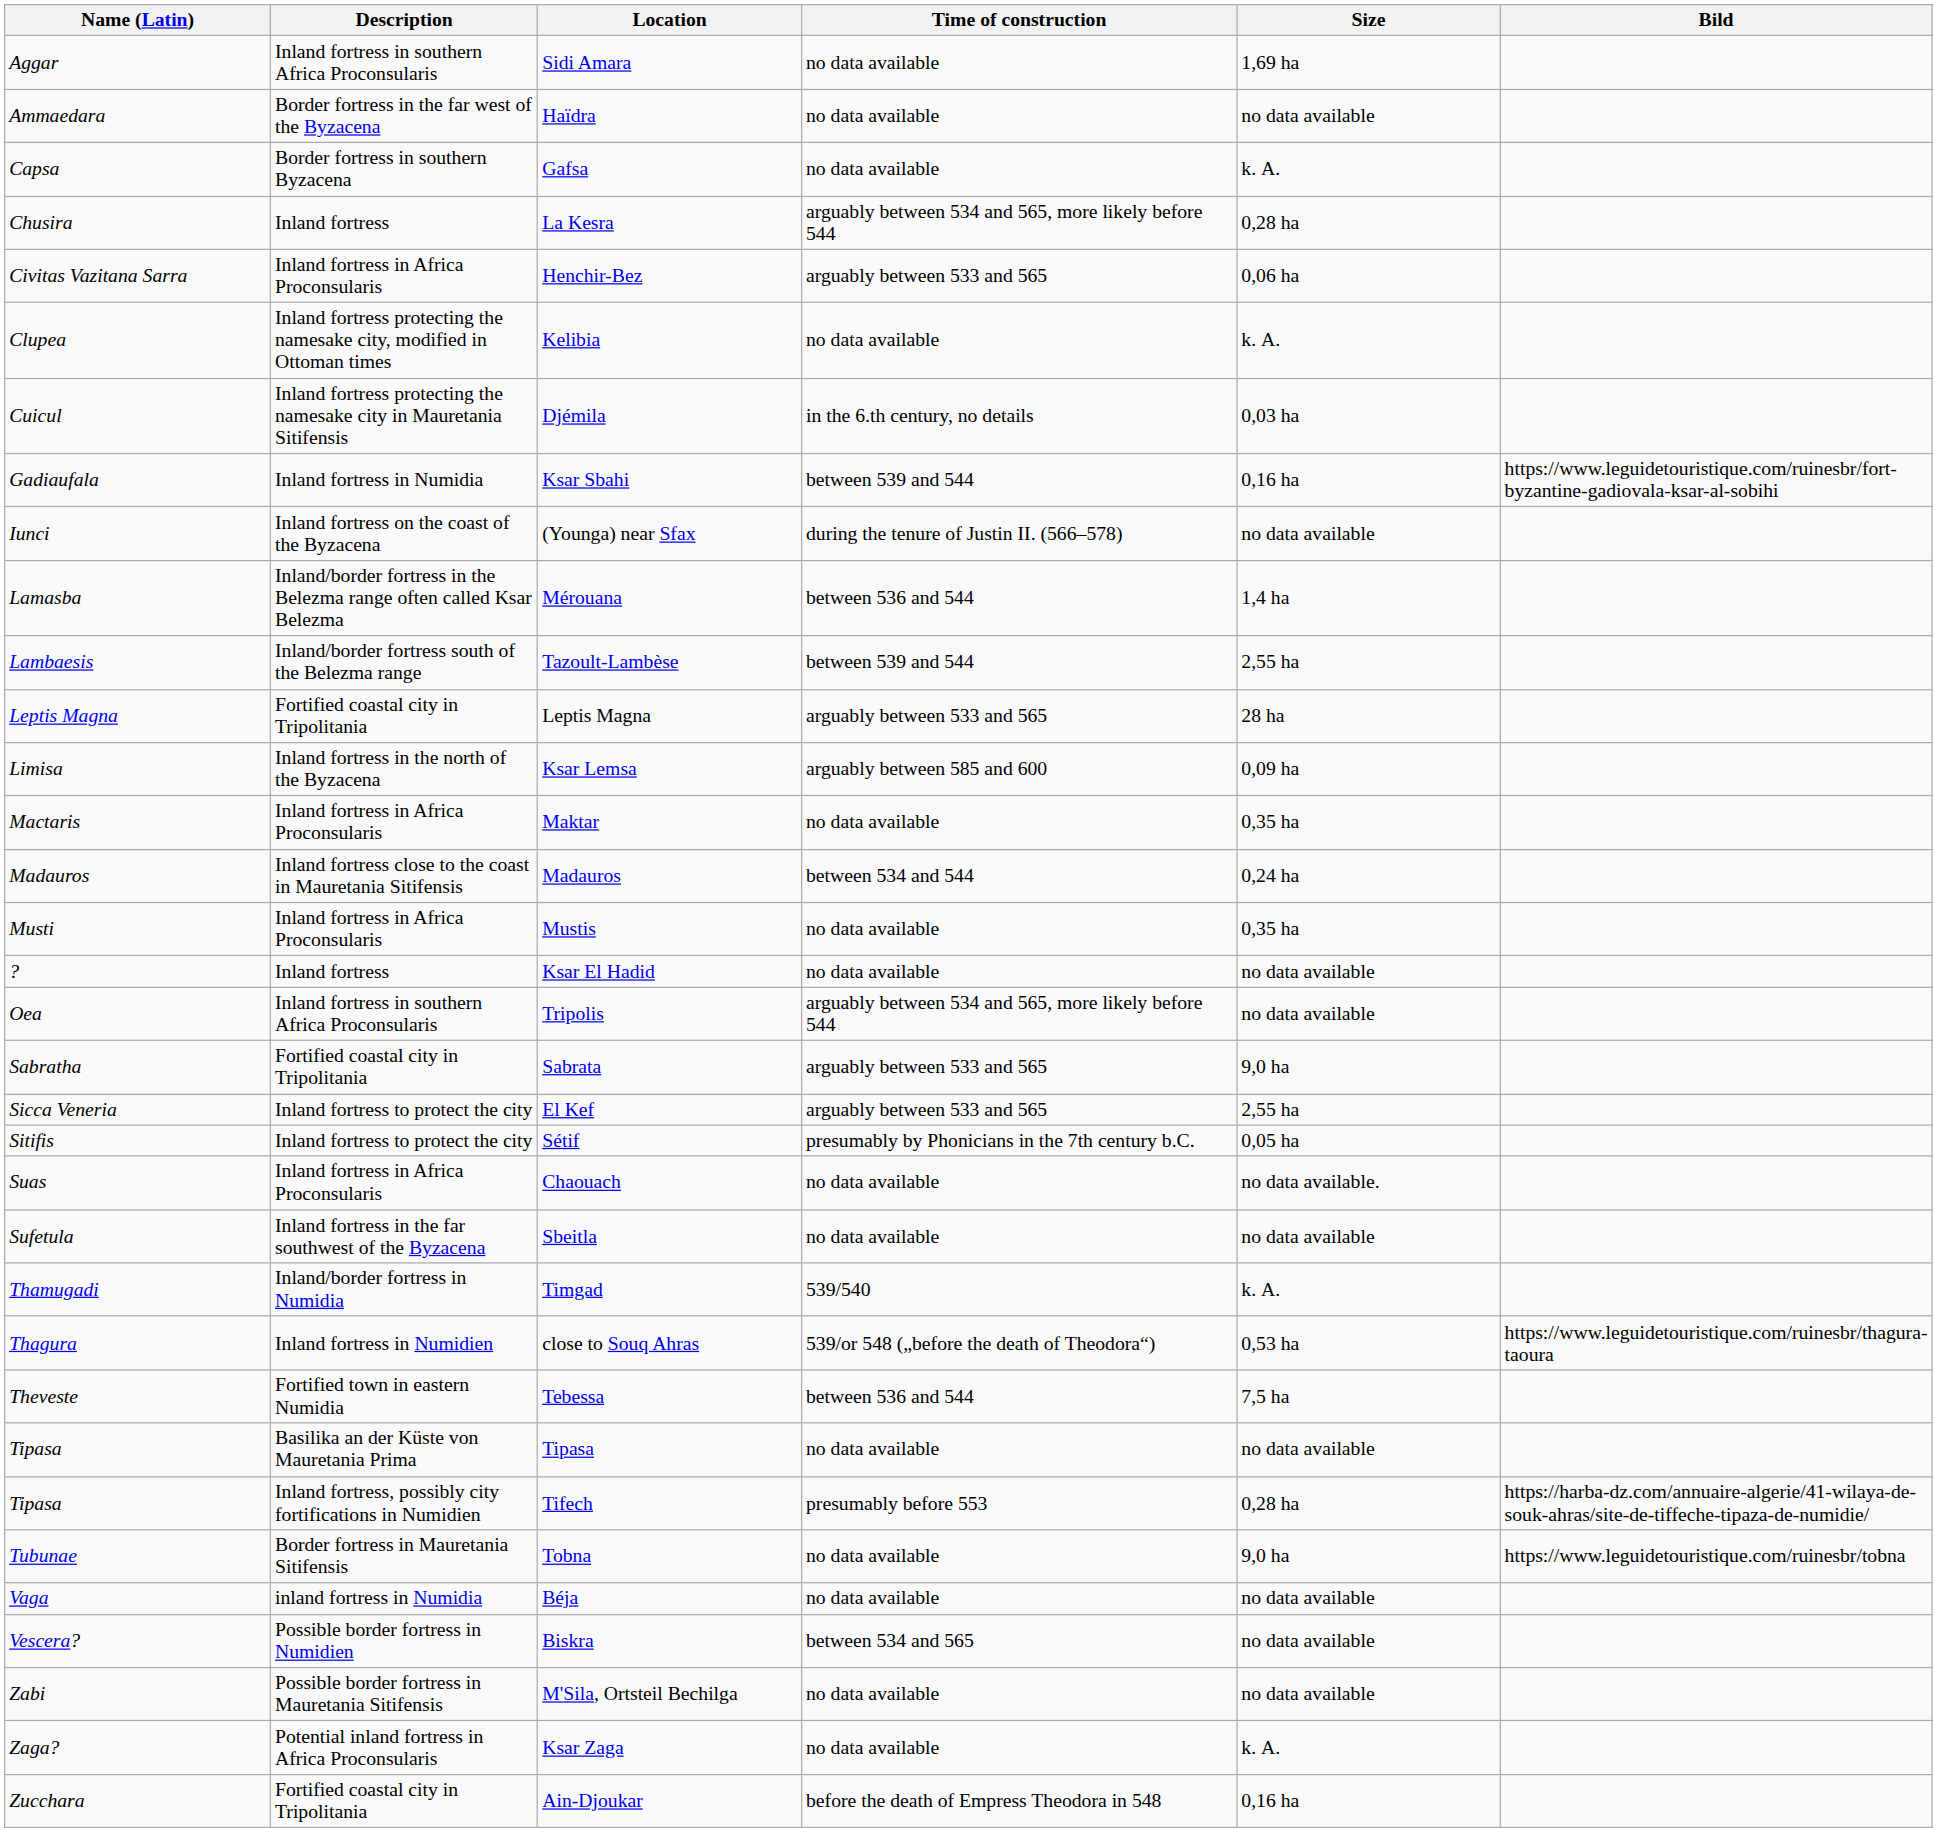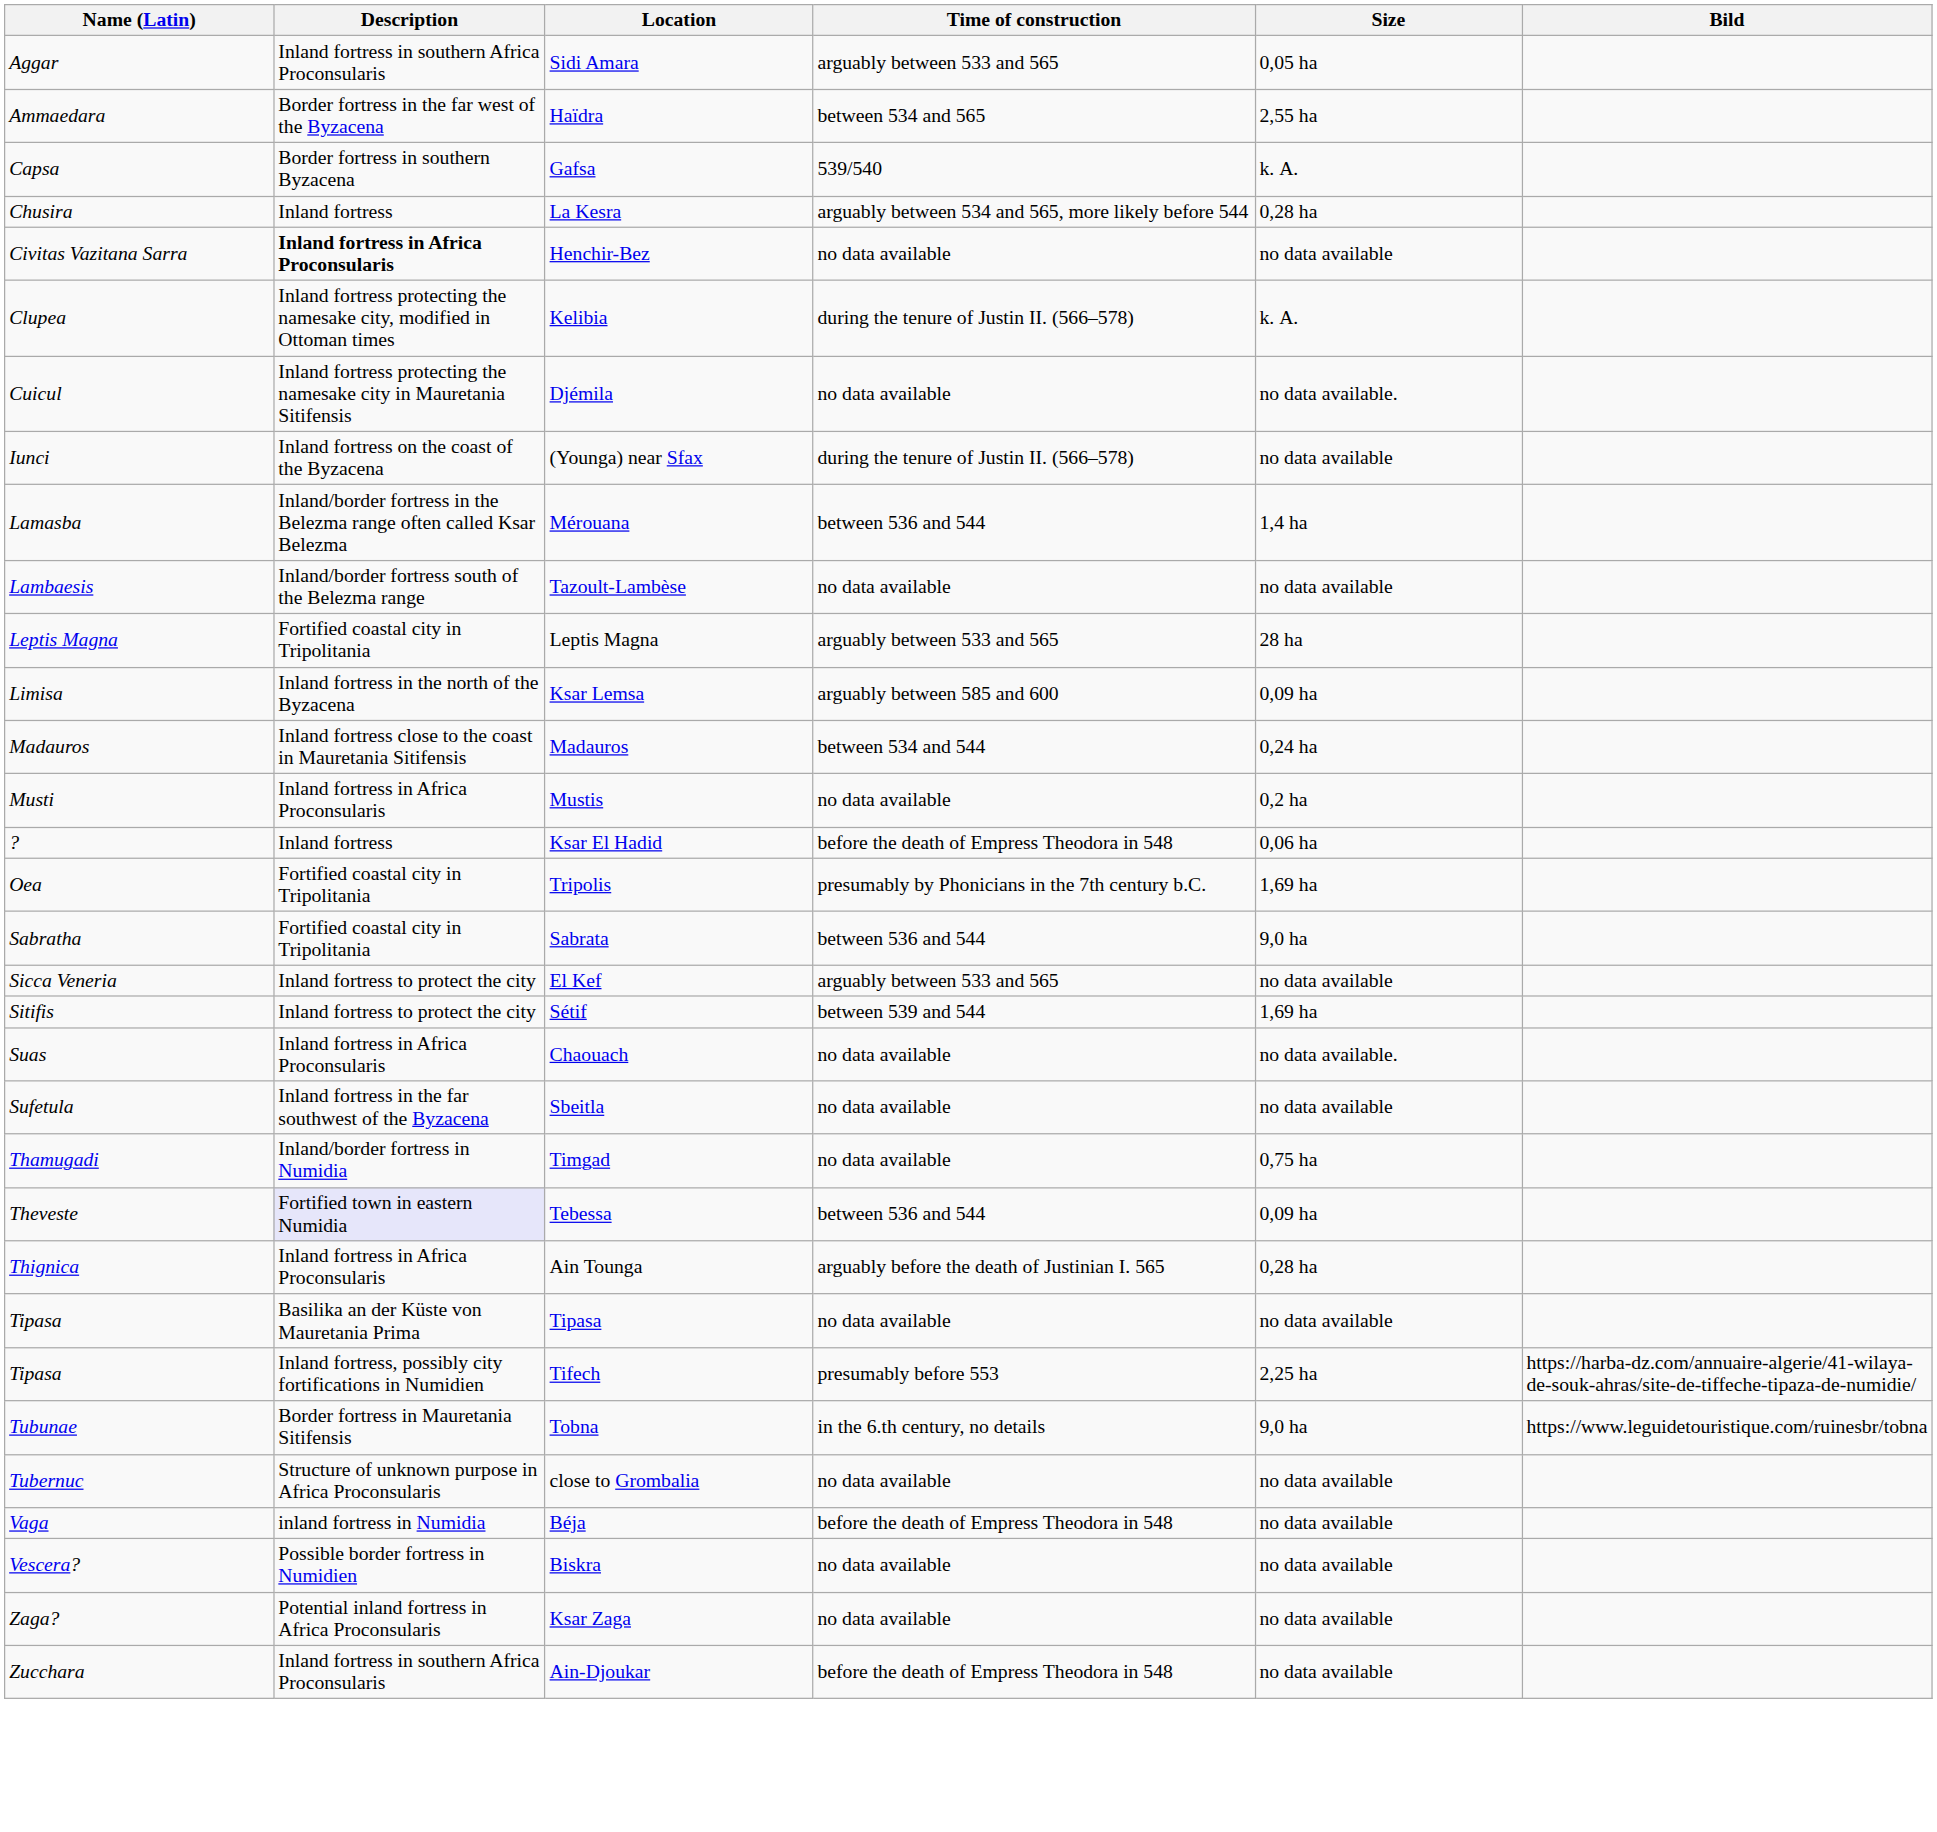 <table class="wikitable sortable">
 <tr>
 <th style="width:15%;">Name (<a href='#'>Latin</a>)</th>
 <th style="width:15%;">Description</th>
 <th style="width:15%;">Location</th>
 <th style="width:25%;">Time of construction</th>
 <th style="width:15%;">Size</th>
 <th class="unsortable" style="width:15%;">Bild</th>
 </tr>
 <tr>
 <td><em>Aggar</em></td>
 <td>Inland fortress in southern Africa Proconsularis</td>
 <td><a href='#'>Sidi Amara</a></td>
-<td>no data available</td>
-<td>1,69 ha</td>
+<td>arguably between 533 and 565</td>
+<td>0,05 ha</td>
 <td></td>
 </tr>
 <tr>
 <td><em>Ammaedara</em></td>
 <td>Border fortress in the far west of the <a href='#'>Byzacena</a></td>
 <td><a href='#'>Haïdra</a></td>
-<td>no data available</td>
-<td>no data available</td>
+<td>between 534 and 565</td>
+<td>2,55 ha</td>
 <td></td>
 </tr>
 <tr>
 <td><em>Capsa</em></td>
 <td>Border fortress in southern Byzacena</td>
 <td><a href='#'>Gafsa</a></td>
-<td>no data available</td>
+<td>539/540</td>
 <td>k. A.</td>
 <td></td>
 </tr>
 <tr>
 <td><em>Chusira</em></td>
 <td>Inland fortress</td>
 <td><a href='#'>La Kesra</a></td>
 <td>arguably between 534 and 565, more likely before 544</td>
 <td>0,28 ha</td>
 <td></td>
 </tr>
 <tr>
 <td><em>Civitas Vazitana Sarra</em></td>
-<td>Inland fortress in Africa Proconsularis</td>
+<td><strong>Inland fortress in Africa Proconsularis</strong></td>
 <td><a href='#'>Henchir-Bez</a></td>
-<td>arguably between 533 and 565</td>
-<td>0,06 ha</td>
+<td>no data available</td>
+<td>no data available</td>
 <td></td>
 </tr>
 <tr>
 <td><em>Clupea</em></td>
 <td>Inland fortress protecting the namesake city,  modified in Ottoman times</td>
 <td><a href='#'>Kelibia</a></td>
-<td>no data available</td>
+<td>during the tenure of Justin II. (566–578)</td>
 <td>k. A.</td>
 <td></td>
 </tr>
 <tr>
 <td><em>Cuicul</em></td>
 <td>Inland fortress protecting the namesake city in Mauretania Sitifensis</td>
 <td><a href='#'>Djémila</a></td>
-<td>in the  6.th century, no details</td>
-<td>0,03 ha</td>
+<td>no data available</td>
+<td>no data available.</td>
 <td></td>
-</tr>
-<tr>
-<td><em>Gadiaufala</em></td>
-<td>Inland fortress in Numidia</td>
-<td><a href='#'>Ksar Sbahi</a></td>
-<td>between 539 and 544</td>
-<td>0,16 ha</td>
-<td>https://www.leguidetouristique.com/ruinesbr/fort-byzantine-gadiovala-ksar-al-sobihi</td>
 </tr>
 <tr>
 <td><em>Iunci</em></td>
 <td>Inland fortress on the coast of the Byzacena</td>
 <td>(Younga) near <a href='#'>Sfax</a></td>
 <td>during the tenure of Justin II. (566–578)</td>
 <td>no data available</td>
 <td></td>
 </tr>
 <tr>
 <td><em>Lamasba</em></td>
 <td>Inland/border  fortress in the Belezma range often called Ksar Belezma</td>
 <td><a href='#'>Mérouana</a></td>
 <td>between 536 and 544</td>
 <td>1,4 ha</td>
 <td></td>
 </tr>
 <tr>
 <td><em><a href='#'>Lambaesis</a></em></td>
 <td>Inland/border  fortress south of the Belezma range</td>
 <td><a href='#'>Tazoult-Lambèse</a></td>
-<td>between 539 and 544</td>
-<td>2,55 ha</td>
+<td>no data available</td>
+<td>no data available</td>
 <td></td>
 </tr>
 <tr>
 <td><em><a href='#'>Leptis Magna</a></em></td>
 <td>Fortified coastal city in Tripolitania</td>
 <td>Leptis Magna</td>
 <td>arguably between 533 and 565</td>
 <td>28 ha</td>
 <td></td>
 </tr>
 <tr>
 <td><em>Limisa</em></td>
 <td>Inland fortress in the north of the  Byzacena</td>
 <td><a href='#'>Ksar Lemsa</a></td>
 <td>arguably between 585 and 600</td>
 <td>0,09 ha</td>
 <td></td>
 </tr>
 <tr>
-<td><em>Mactaris</em></td>
-<td>Inland fortress in Africa Proconsularis</td>
-<td><a href='#'>Maktar</a></td>
-<td>no data available</td>
-<td>0,35 ha</td>
-<td></td>
-</tr>
-<tr>
 <td><em>Madauros</em></td>
 <td>Inland fortress close to the coast in Mauretania Sitifensis</td>
 <td><a href='#'>Madauros</a></td>
 <td>between 534 and 544</td>
 <td>0,24 ha</td>
 <td></td>
 </tr>
 <tr>
 <td><em>Musti</em></td>
 <td>Inland fortress in Africa Proconsularis</td>
 <td><a href='#'>Mustis</a></td>
 <td>no data available</td>
-<td>0,35 ha</td>
+<td>0,2 ha</td>
 <td></td>
 </tr>
 <tr>
 <td><em>?</em></td>
 <td>Inland fortress</td>
 <td><a href='#'>Ksar El Hadid</a></td>
-<td>no data available</td>
-<td>no data available</td>
+<td>before the death of Empress Theodora in 548</td>
+<td>0,06 ha</td>
 <td></td>
 </tr>
 <tr>
 <td><em>Oea</em></td>
-<td>Inland fortress in southern Africa Proconsularis</td>
+<td>Fortified coastal city in Tripolitania</td>
 <td><a href='#'>Tripolis</a></td>
-<td>arguably between 534 and 565, more likely before 544</td>
-<td>no data available</td>
+<td>presumably by  Phonicians in the 7th century b.C.</td>
+<td>1,69 ha</td>
 <td></td>
 </tr>
 <tr>
 <td><em>Sabratha</em></td>
 <td>Fortified coastal city in Tripolitania</td>
 <td><a href='#'>Sabrata</a></td>
-<td>arguably between 533 and 565</td>
+<td>between 536 and 544</td>
 <td>9,0 ha</td>
 <td></td>
 </tr>
 <tr>
 <td><em>Sicca Veneria</em></td>
 <td>Inland fortress to protect the city</td>
 <td><a href='#'>El Kef</a></td>
 <td>arguably between 533 and 565</td>
-<td>2,55 ha</td>
+<td>no data available</td>
 <td></td>
 </tr>
 <tr>
 <td><em>Sitifis</em></td>
 <td>Inland fortress to protect the city</td>
 <td><a href='#'>Sétif</a></td>
-<td>presumably by  Phonicians in the 7th century b.C.</td>
-<td>0,05 ha</td>
+<td>between 539 and 544</td>
+<td>1,69 ha</td>
 <td></td>
 </tr>
 <tr>
 <td><em>Suas</em></td>
 <td>Inland fortress in Africa Proconsularis</td>
 <td><a href='#'>Chaouach</a></td>
 <td>no data available</td>
 <td>no data available.</td>
 <td></td>
 </tr>
 <tr>
 <td><em>Sufetula</em></td>
 <td>Inland fortress in the far southwest of the <a href='#'>Byzacena</a></td>
 <td><a href='#'>Sbeitla</a></td>
 <td>no data available</td>
 <td>no data available</td>
 <td></td>
 </tr>
 <tr>
 <td><em><a href='#'>Thamugadi</a></em></td>
 <td>Inland/border fortress in <a href='#'>Numidia</a></td>
 <td><a href='#'>Timgad</a></td>
-<td>539/540</td>
-<td>k. A.</td>
+<td>no data available</td>
+<td>0,75 ha</td>
 <td></td>
 </tr>
 <tr>
-<td><em><a href='#'>Thagura</a></em></td>
-<td>Inland fortress in <a href='#'>Numidien</a></td>
-<td>close to <a href='#'>Souq Ahras</a></td>
-<td>539/or 548 („before the death of Theodora“)</td>
-<td>0,53 ha</td>
-<td>https://www.leguidetouristique.com/ruinesbr/thagura-taoura</td>
+<td><em>Theveste</em></td>
+<td style="background: lavender;">Fortified town in eastern Numidia</td>
+<td><a href='#'>Tebessa</a></td>
+<td>between 536 and 544</td>
+<td>0,09 ha</td>
+<td></td>
 </tr>
 <tr>
-<td><em>Theveste</em></td>
-<td>Fortified town in eastern Numidia</td>
-<td><a href='#'>Tebessa</a></td>
-<td>between 536 and 544</td>
-<td>7,5 ha</td>
+<td><em><a href='#'>Thignica</a></em></td>
+<td>Inland fortress in Africa Proconsularis</td>
+<td>Ain Tounga</td>
+<td>arguably before the death of Justinian I. 565</td>
+<td>0,28 ha</td>
 <td></td>
 </tr>
 <tr>
 <td><em>Tipasa</em></td>
 <td>Basilika an der Küste von Mauretania Prima</td>
 <td><a href='#'>Tipasa</a></td>
 <td>no data available</td>
 <td>no data available</td>
 <td></td>
 </tr>
 <tr>
 <td><em>Tipasa</em></td>
 <td>Inland fortress, possibly city fortifications in Numidien</td>
 <td><a href='#'>Tifech</a></td>
 <td>presumably before 553</td>
-<td>0,28 ha</td>
+<td>2,25 ha </td>
 <td>https://harba-dz.com/annuaire-algerie/41-wilaya-de-souk-ahras/site-de-tiffeche-tipaza-de-numidie/</td>
 </tr>
 <tr>
 <td><em><a href='#'>Tubunae</a></em></td>
 <td>Border fortress in Mauretania Sitifensis</td>
 <td><a href='#'>Tobna</a></td>
-<td>no data available</td>
+<td>in the  6.th century, no details</td>
 <td>9,0 ha</td>
 <td>https://www.leguidetouristique.com/ruinesbr/tobna</td>
+</tr>
+<tr>
+<td><em><a href='#'>Tubernuc</a></em></td>
+<td>Structure of unknown purpose in Africa Proconsularis</td>
+<td>close to <a href='#'>Grombalia</a></td>
+<td>no data available</td>
+<td>no data available</td>
+<td></td>
 </tr>
 <tr>
 <td><em><a href='#'>Vaga</a></em></td>
 <td>inland fortress in <a href='#'>Numidia</a></td>
 <td><a href='#'>Béja</a></td>
-<td>no data available</td>
+<td>before the death of Empress Theodora in 548</td>
 <td>no data available</td>
 <td></td>
 </tr>
 <tr>
 <td><em><a href='#'>Vescera</a>?</em></td>
 <td>Possible border fortress in <a href='#'>Numidien</a></td>
 <td><a href='#'>Biskra</a></td>
-<td>between 534 and 565</td>
-<td>no data available</td>
-<td></td>
-</tr>
-<tr>
-<td><em>Zabi</em></td>
-<td>Possible border fortress in Mauretania Sitifensis</td>
-<td><a href='#'>M'Sila</a>, Ortsteil Bechilga</td>
 <td>no data available</td>
 <td>no data available</td>
 <td></td>
 </tr>
 <tr>
 <td><em>Zaga?</em></td>
 <td>Potential  inland fortress in Africa Proconsularis</td>
 <td><a href='#'>Ksar Zaga</a></td>
 <td>no data available</td>
-<td>k. A.</td>
+<td>no data available</td>
 <td></td>
 </tr>
 <tr>
 <td><em>Zucchara</em></td>
-<td>Fortified coastal city in Tripolitania</td>
+<td>Inland fortress in southern Africa Proconsularis</td>
 <td><a href='#'>Ain-Djoukar</a></td>
 <td>before the death of Empress Theodora in 548</td>
-<td>0,16 ha</td>
+<td>no data available</td>
 <td></td>
 </tr>
 </table>
